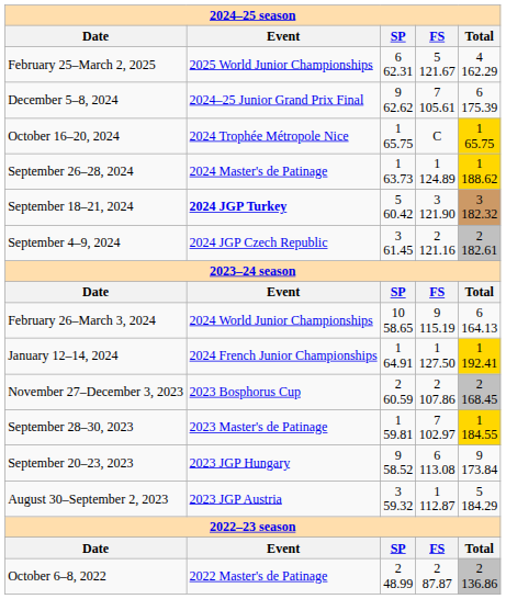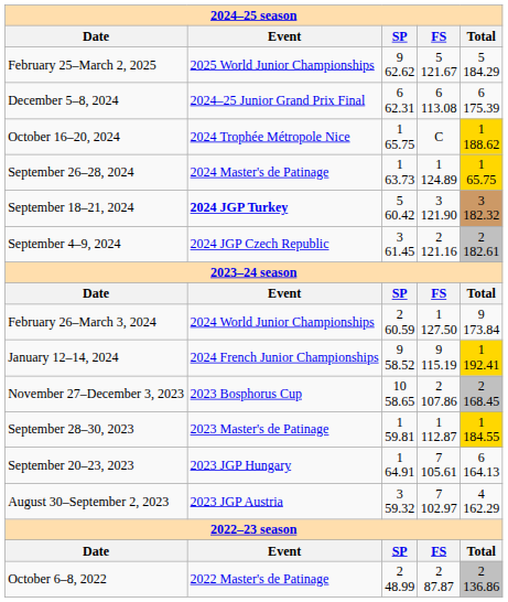 <table class="wikitable">
 <tr>
 <th colspan="6" style="background-color: #ffdead; " align="center"><a href='#'>2024–25 season</a></th>
 </tr>
 <tr>
 <th>Date</th>
 <th>Event</th>
 <th><a href='#'>SP</a></th>
 <th><a href='#'>FS</a></th>
 <th>Total</th>
 </tr>
 <tr>
 <td>February 25–March 2, 2025</td>
 <td><a href='#'>2025 World Junior Championships</a></td>
-<td align=center>6 <br> 62.31</td>
+<td align=center>9 <br> 62.62</td>
 <td align=center>5 <br> 121.67</td>
-<td align=center>4 <br> 162.29</td>
+<td align=center>5 <br> 184.29</td>
 </tr>
 <tr>
 <td>December 5–8, 2024</td>
 <td><a href='#'>2024–25 Junior Grand Prix Final</a></td>
-<td align=center>9 <br> 62.62</td>
-<td align=center>7 <br> 105.61</td>
+<td align=center>6 <br> 62.31</td>
+<td align=center>6 <br> 113.08</td>
 <td align=center>6 <br> 175.39</td>
 </tr>
 <tr>
 <td>October 16–20, 2024</td>
 <td><a href='#'>2024 Trophée Métropole Nice</a></td>
 <td align="center">1 <br> 65.75</td>
 <td align="center">C</td>
-<td align="center" bgcolor=gold>1 <br> 65.75</td>
+<td align="center" bgcolor=gold>1 <br> 188.62</td>
 </tr>
 <tr>
 <td>September 26–28, 2024</td>
 <td><a href='#'>2024 Master's de Patinage</a></td>
 <td align="center">1 <br> 63.73</td>
 <td align="center">1 <br> 124.89</td>
-<td align="center" bgcolor=gold>1 <br> 188.62</td>
+<td align="center" bgcolor=gold>1 <br> 65.75</td>
 </tr>
 <tr>
 <td>September 18–21, 2024</td>
 <td><strong><a href='#'>2024 JGP Turkey</a></strong></td>
 <td align=center>5 <br> 60.42</td>
 <td align=center>3 <br> 121.90</td>
 <td align=center bgcolor=cc9966>3 <br> 182.32</td>
 </tr>
 <tr>
 <td>September 4–9, 2024</td>
 <td><a href='#'>2024 JGP Czech Republic</a></td>
 <td align=center>3 <br> 61.45</td>
 <td align=center>2 <br> 121.16</td>
 <td align=center bgcolor=silver>2 <br> 182.61</td>
 </tr>
 <tr>
 <th colspan="5" style="background-color: #ffdead; " align="center"><a href='#'>2023–24 season</a></th>
 </tr>
 <tr>
 <th>Date</th>
 <th>Event</th>
 <th><a href='#'>SP</a></th>
 <th><a href='#'>FS</a></th>
 <th>Total</th>
 </tr>
 <tr>
 <td>February 26–March 3, 2024</td>
 <td><a href='#'>2024 World Junior Championships</a></td>
-<td align=center>10 <br> 58.65</td>
-<td align=center>9 <br> 115.19</td>
-<td align=center>6 <br> 164.13</td>
+<td align="center">2 <br> 60.59</td>
+<td align="center">1 <br> 127.50</td>
+<td align=center>9 <br> 173.84</td>
 </tr>
 <tr>
 <td>January 12–14, 2024</td>
 <td><a href='#'>2024 French Junior Championships</a></td>
-<td align="center">1 <br> 64.91</td>
-<td align="center">1 <br> 127.50</td>
+<td align=center>9 <br> 58.52</td>
+<td align=center>9 <br> 115.19</td>
 <td align="center" bgcolor="gold">1 <br> 192.41</td>
 </tr>
 <tr>
 <td>November 27–December 3, 2023</td>
 <td><a href='#'>2023 Bosphorus Cup</a></td>
-<td align="center">2 <br> 60.59</td>
+<td align=center>10 <br> 58.65</td>
 <td align="center">2 <br> 107.86</td>
 <td align="center" bgcolor="silver">2 <br> 168.45</td>
 </tr>
 <tr>
 <td>September 28–30, 2023</td>
 <td><a href='#'>2023 Master's de Patinage</a></td>
 <td align="center">1 <br> 59.81</td>
-<td align=center>7 <br> 102.97</td>
+<td align="center">1 <br> 112.87</td>
 <td align="center" bgcolor="gold">1 <br> 184.55</td>
 </tr>
 <tr>
 <td>September 20–23, 2023</td>
 <td><a href='#'>2023 JGP Hungary</a></td>
-<td align=center>9 <br> 58.52</td>
-<td align=center>6 <br> 113.08</td>
-<td align=center>9 <br> 173.84</td>
+<td align="center">1 <br> 64.91</td>
+<td align=center>7 <br> 105.61</td>
+<td align=center>6 <br> 164.13</td>
 </tr>
 <tr>
 <td>August 30–September 2, 2023</td>
 <td><a href='#'>2023 JGP Austria</a></td>
 <td align=center>3 <br> 59.32</td>
-<td align="center">1 <br> 112.87</td>
-<td align=center>5 <br> 184.29</td>
+<td align=center>7 <br> 102.97</td>
+<td align=center>4 <br> 162.29</td>
 </tr>
 <tr>
 <th colspan="5" style="background-color: #ffdead; " align="center"><a href='#'>2022–23 season</a></th>
 </tr>
 <tr>
 <th>Date</th>
 <th>Event</th>
 <th><a href='#'>SP</a></th>
 <th><a href='#'>FS</a></th>
 <th>Total</th>
 </tr>
 <tr>
 <td>October 6–8, 2022</td>
 <td><a href='#'>2022 Master's de Patinage</a></td>
 <td align="center">2 <br> 48.99</td>
 <td align="center">2 <br> 87.87</td>
 <td align="center" bgcolor="silver">2 <br> 136.86</td>
 </tr>
 </table>
